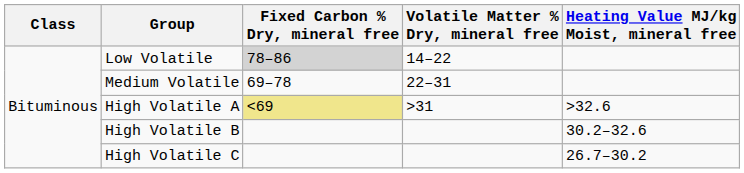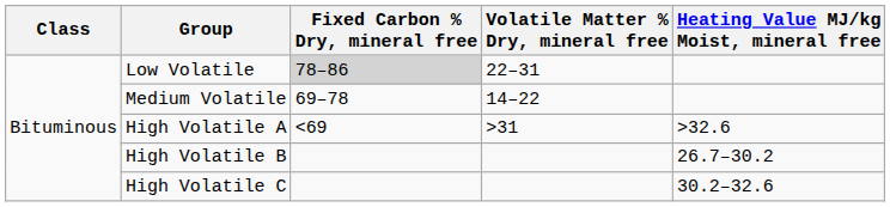 <table class=wikitable>
 <tr>
 <th>Class</th>
 <th>Group</th>
 <th>Fixed Carbon % <br> Dry, mineral free</th>
 <th>Volatile Matter %<br> Dry, mineral free</th>
 <th><a href='#'>Heating Value</a> MJ/kg <br> Moist, mineral free</th>
 </tr>
 <tr>
 <td rowspan=5>Bituminous</td>
 <td>Low Volatile</td>
 <td style="background: lightgrey;">78–86</td>
-<td>14–22</td>
+<td>22–31</td>
 <td> </td>
 </tr>
 <tr>
 <td>Medium Volatile</td>
 <td>69–78</td>
-<td>22–31</td>
+<td>14–22</td>
 <td> </td>
 </tr>
 <tr>
 <td>High Volatile A</td>
-<td style="background: khaki;"><69</td>
+<td><69</td>
 <td>>31</td>
 <td>>32.6</td>
 </tr>
 <tr>
 <td>High Volatile B</td>
 <td> </td>
 <td> </td>
-<td>30.2–32.6</td>
+<td>26.7–30.2</td>
 </tr>
 <tr>
 <td>High Volatile C</td>
 <td> </td>
 <td> </td>
-<td>26.7–30.2</td>
+<td>30.2–32.6</td>
 </tr>
 </table>
